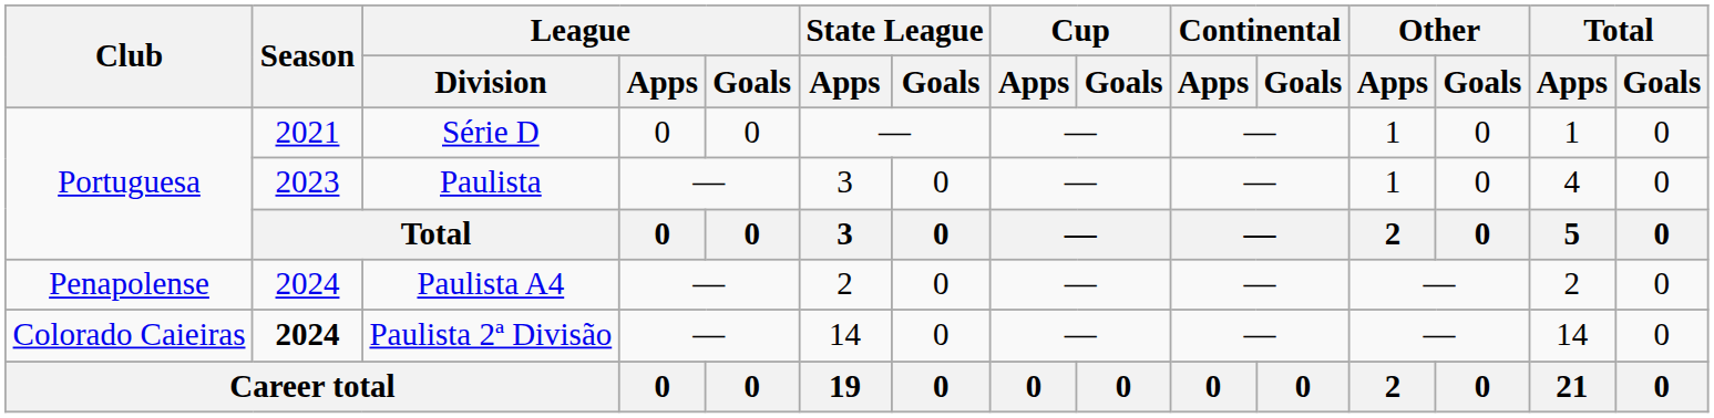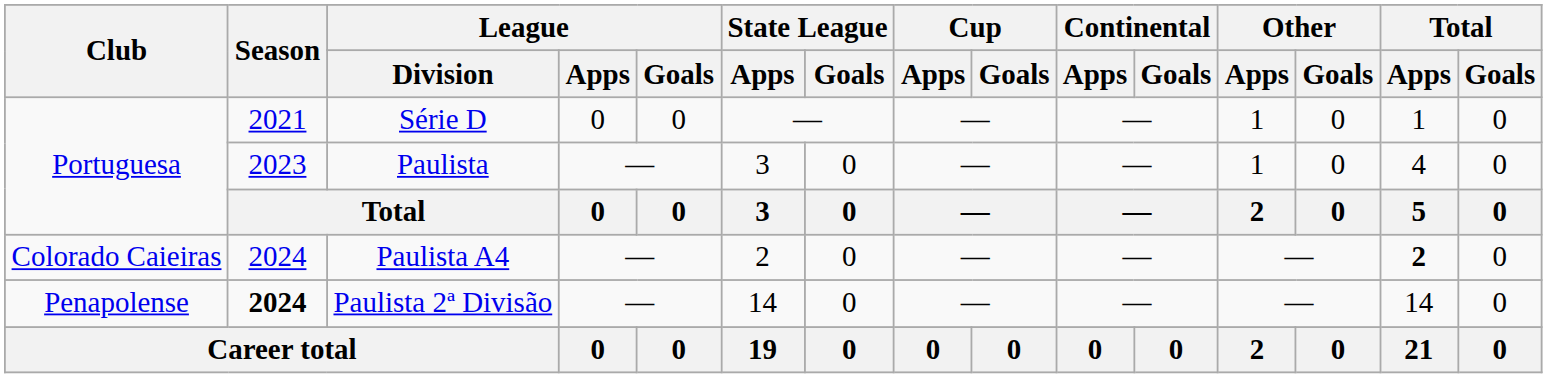 <table class="wikitable" style="text-align: center;">
 <tr>
 <th rowspan="2">Club</th>
 <th rowspan="2">Season</th>
 <th colspan="3">League</th>
 <th colspan="2">State League</th>
 <th colspan="2">Cup</th>
 <th colspan="2">Continental</th>
 <th colspan="2">Other</th>
 <th colspan="2">Total</th>
 </tr>
 <tr>
 <th>Division</th>
 <th>Apps</th>
 <th>Goals</th>
 <th>Apps</th>
 <th>Goals</th>
 <th>Apps</th>
 <th>Goals</th>
 <th>Apps</th>
 <th>Goals</th>
 <th>Apps</th>
 <th>Goals</th>
 <th>Apps</th>
 <th>Goals</th>
 </tr>
 <tr>
 <td rowspan="3" valign="center"><a href='#'>Portuguesa</a></td>
 <td><a href='#'>2021</a></td>
 <td><a href='#'>Série D</a></td>
 <td>0</td>
 <td>0</td>
 <td colspan="2">—</td>
 <td colspan="2">—</td>
 <td colspan="2">—</td>
 <td>1</td>
 <td>0</td>
 <td>1</td>
 <td>0</td>
 </tr>
 <tr>
 <td><a href='#'>2023</a></td>
 <td><a href='#'>Paulista</a></td>
 <td colspan="2">—</td>
 <td>3</td>
 <td>0</td>
 <td colspan="2">—</td>
 <td colspan="2">—</td>
 <td>1</td>
 <td>0</td>
 <td>4</td>
 <td>0</td>
 </tr>
 <tr>
 <th colspan="2">Total</th>
 <th>0</th>
 <th>0</th>
 <th>3</th>
 <th>0</th>
 <th colspan="2">—</th>
 <th colspan="2">—</th>
 <th>2</th>
 <th>0</th>
 <th>5</th>
 <th>0</th>
 </tr>
 <tr>
-<td><a href='#'>Penapolense</a></td>
+<td><a href='#'>Colorado Caieiras</a></td>
 <td><a href='#'>2024</a></td>
 <td><a href='#'>Paulista A4</a></td>
 <td colspan="2">—</td>
 <td>2</td>
 <td>0</td>
 <td colspan="2">—</td>
 <td colspan="2">—</td>
 <td colspan="2">—</td>
-<td>2</td>
+<td><strong>2</strong></td>
 <td>0</td>
 </tr>
 <tr>
-<td><a href='#'>Colorado Caieiras</a></td>
+<td><a href='#'>Penapolense</a></td>
 <td><strong>2024</strong></td>
 <td><a href='#'>Paulista 2ª Divisão</a></td>
 <td colspan="2">—</td>
 <td>14</td>
 <td>0</td>
 <td colspan="2">—</td>
 <td colspan="2">—</td>
 <td colspan="2">—</td>
 <td>14</td>
 <td>0</td>
 </tr>
 <tr>
 <th colspan="3"><strong>Career total</strong></th>
 <th>0</th>
 <th>0</th>
 <th>19</th>
 <th>0</th>
 <th>0</th>
 <th>0</th>
 <th>0</th>
 <th>0</th>
 <th>2</th>
 <th>0</th>
 <th>21</th>
 <th>0</th>
 </tr>
 </table>
